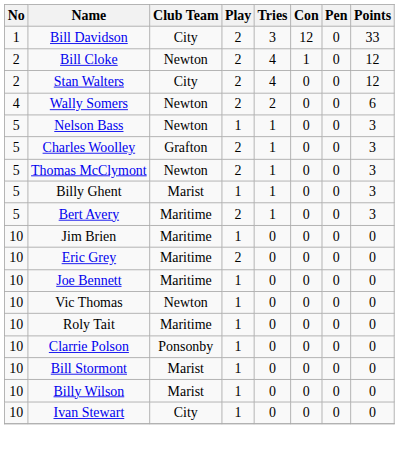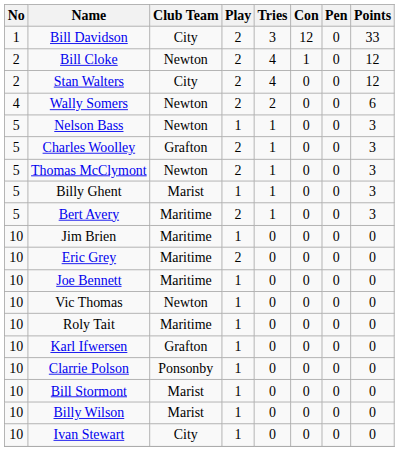 <table class="wikitable sortable" style="text-align: center;">
 <tr>
 <th>No</th>
 <th>Name</th>
 <th>Club Team</th>
 <th>Play</th>
 <th>Tries</th>
 <th>Con</th>
 <th>Pen</th>
 <th>Points</th>
 </tr>
 <tr>
 <td>1</td>
 <td><a href='#'>Bill Davidson</a></td>
 <td>City</td>
 <td>2</td>
 <td>3</td>
 <td>12</td>
 <td>0</td>
 <td>33</td>
 </tr>
 <tr>
 <td>2</td>
 <td><a href='#'>Bill Cloke</a></td>
 <td>Newton</td>
 <td>2</td>
 <td>4</td>
 <td>1</td>
 <td>0</td>
 <td>12</td>
 </tr>
 <tr>
 <td>2</td>
 <td><a href='#'>Stan Walters</a></td>
 <td>City</td>
 <td>2</td>
 <td>4</td>
 <td>0</td>
 <td>0</td>
 <td>12</td>
 </tr>
 <tr>
 <td>4</td>
 <td><a href='#'>Wally Somers</a></td>
 <td>Newton</td>
 <td>2</td>
 <td>2</td>
 <td>0</td>
 <td>0</td>
 <td>6</td>
 </tr>
 <tr>
 <td>5</td>
 <td><a href='#'>Nelson Bass</a></td>
 <td>Newton</td>
 <td>1</td>
 <td>1</td>
 <td>0</td>
 <td>0</td>
 <td>3</td>
 </tr>
 <tr>
 <td>5</td>
 <td><a href='#'>Charles Woolley</a></td>
 <td>Grafton</td>
 <td>2</td>
 <td>1</td>
 <td>0</td>
 <td>0</td>
 <td>3</td>
 </tr>
 <tr>
 <td>5</td>
 <td><a href='#'>Thomas McClymont</a></td>
 <td>Newton</td>
 <td>2</td>
 <td>1</td>
 <td>0</td>
 <td>0</td>
 <td>3</td>
 </tr>
 <tr>
 <td>5</td>
 <td>Billy Ghent</td>
 <td>Marist</td>
 <td>1</td>
 <td>1</td>
 <td>0</td>
 <td>0</td>
 <td>3</td>
 </tr>
 <tr>
 <td>5</td>
 <td><a href='#'>Bert Avery</a></td>
 <td>Maritime</td>
 <td>2</td>
 <td>1</td>
 <td>0</td>
 <td>0</td>
 <td>3</td>
 </tr>
 <tr>
 <td>10</td>
 <td>Jim Brien</td>
 <td>Maritime</td>
 <td>1</td>
 <td>0</td>
 <td>0</td>
 <td>0</td>
 <td>0</td>
 </tr>
 <tr>
 <td>10</td>
 <td><a href='#'>Eric Grey</a></td>
 <td>Maritime</td>
 <td>2</td>
 <td>0</td>
 <td>0</td>
 <td>0</td>
 <td>0</td>
 </tr>
 <tr>
 <td>10</td>
 <td><a href='#'>Joe Bennett</a></td>
 <td>Maritime</td>
 <td>1</td>
 <td>0</td>
 <td>0</td>
 <td>0</td>
 <td>0</td>
 </tr>
 <tr>
 <td>10</td>
 <td>Vic Thomas</td>
 <td>Newton</td>
 <td>1</td>
 <td>0</td>
 <td>0</td>
 <td>0</td>
 <td>0</td>
 </tr>
 <tr>
 <td>10</td>
 <td>Roly Tait</td>
 <td>Maritime</td>
 <td>1</td>
 <td>0</td>
 <td>0</td>
 <td>0</td>
 <td>0</td>
 </tr>
 <tr>
 <td>10</td>
+<td><a href='#'>Karl Ifwersen</a></td>
+<td>Grafton</td>
+<td>1</td>
+<td>0</td>
+<td>0</td>
+<td>0</td>
+<td>0</td>
+</tr>
+<tr>
+<td>10</td>
 <td><a href='#'>Clarrie Polson</a></td>
 <td>Ponsonby</td>
 <td>1</td>
 <td>0</td>
 <td>0</td>
 <td>0</td>
 <td>0</td>
 </tr>
 <tr>
 <td>10</td>
 <td><a href='#'>Bill Stormont</a></td>
 <td>Marist</td>
 <td>1</td>
 <td>0</td>
 <td>0</td>
 <td>0</td>
 <td>0</td>
 </tr>
 <tr>
 <td>10</td>
 <td><a href='#'>Billy Wilson</a></td>
 <td>Marist</td>
 <td>1</td>
 <td>0</td>
 <td>0</td>
 <td>0</td>
 <td>0</td>
 </tr>
 <tr>
 <td>10</td>
 <td><a href='#'>Ivan Stewart</a></td>
 <td>City</td>
 <td>1</td>
 <td>0</td>
 <td>0</td>
 <td>0</td>
 <td>0</td>
 </tr>
 <tr>
 </tr>
 </table>
